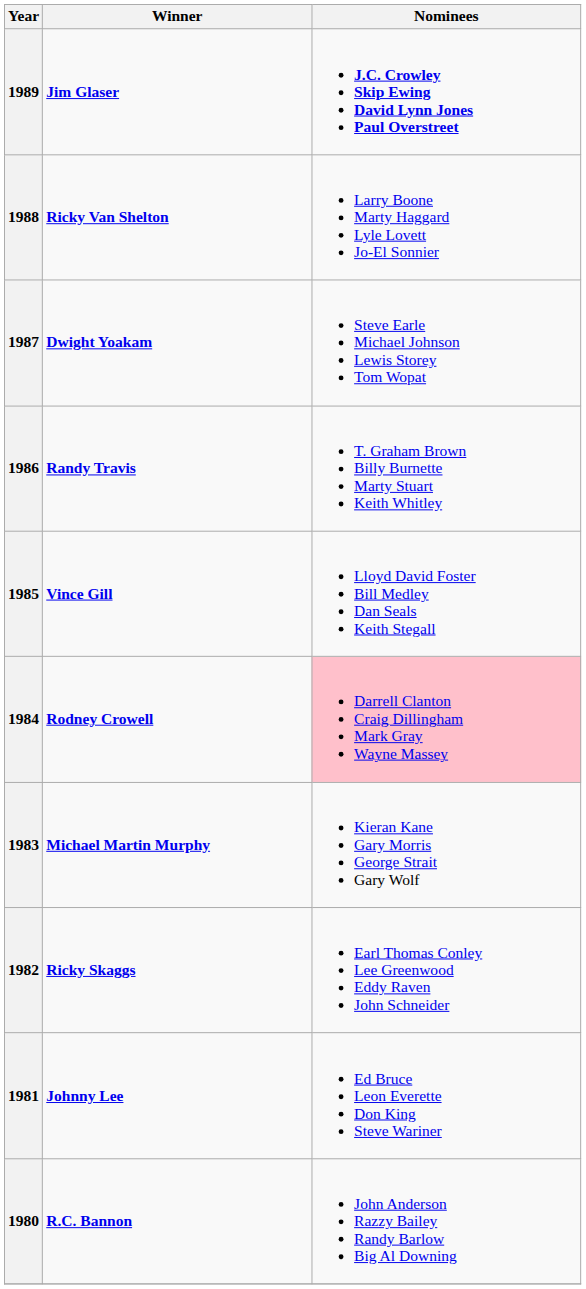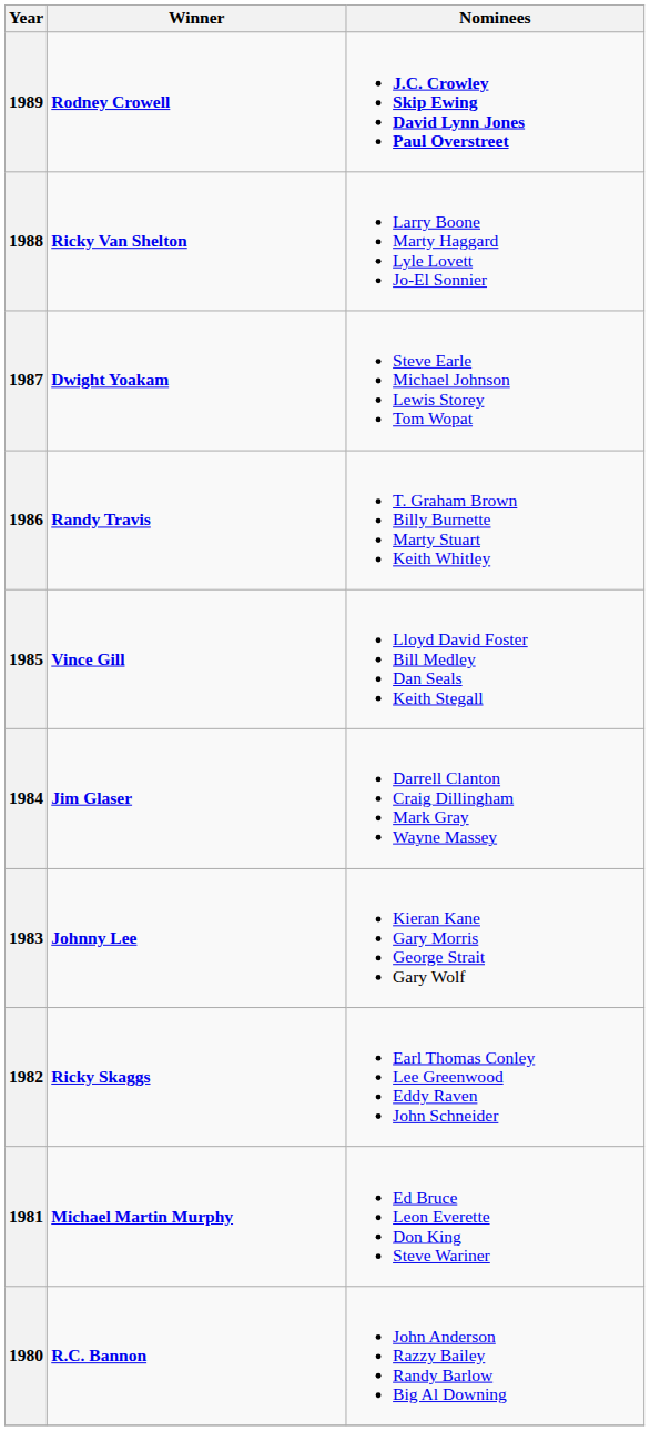 <table class="wikitable sortable">
 <tr>
 <th width="30px">Year</th>
 <th width="270px">Winner</th>
 <th width="270px">Nominees</th>
 </tr>
 <tr>
 <th>1989</th>
-<td> <strong><a href='#'>Jim Glaser</a></strong></td>
+<td> <strong><a href='#'>Rodney Crowell</a></strong></td>
 <td><strong><br><ul><li><a href='#'>J.C. Crowley</a></li><li><a href='#'>Skip Ewing</a></li><li><a href='#'>David Lynn Jones</a></li><li><a href='#'>Paul Overstreet</a></li></ul></strong></td>
 </tr>
 <tr>
 <th>1988</th>
 <td> <strong><a href='#'>Ricky Van Shelton</a></strong></td>
 <td><br><ul><li><a href='#'>Larry Boone</a></li><li><a href='#'>Marty Haggard</a></li><li><a href='#'>Lyle Lovett</a></li><li><a href='#'>Jo-El Sonnier</a></li></ul></td>
 </tr>
 <tr>
 <th>1987</th>
 <td> <strong><a href='#'>Dwight Yoakam</a></strong></td>
 <td><br><ul><li><a href='#'>Steve Earle</a></li><li><a href='#'>Michael Johnson</a></li><li><a href='#'>Lewis Storey</a></li><li><a href='#'>Tom Wopat</a></li></ul></td>
 </tr>
 <tr>
 <th>1986</th>
 <td> <strong><a href='#'>Randy Travis</a></strong></td>
 <td><br><ul><li><a href='#'>T. Graham Brown</a></li><li><a href='#'>Billy Burnette</a></li><li><a href='#'>Marty Stuart</a></li><li><a href='#'>Keith Whitley</a></li></ul></td>
 </tr>
 <tr>
 <th>1985</th>
 <td> <strong><a href='#'>Vince Gill</a></strong></td>
 <td><br><ul><li><a href='#'>Lloyd David Foster</a></li><li><a href='#'>Bill Medley</a></li><li><a href='#'>Dan Seals</a></li><li><a href='#'>Keith Stegall</a></li></ul></td>
 </tr>
 <tr>
 <th>1984</th>
-<td> <strong><a href='#'>Rodney Crowell</a></strong></td>
-<td style="background: pink;"><br><ul><li><a href='#'>Darrell Clanton</a></li><li><a href='#'>Craig Dillingham</a></li><li><a href='#'>Mark Gray</a></li><li><a href='#'>Wayne Massey</a></li></ul></td>
+<td> <strong><a href='#'>Jim Glaser</a></strong></td>
+<td><br><ul><li><a href='#'>Darrell Clanton</a></li><li><a href='#'>Craig Dillingham</a></li><li><a href='#'>Mark Gray</a></li><li><a href='#'>Wayne Massey</a></li></ul></td>
 </tr>
 <tr>
 <th>1983</th>
-<td> <strong><a href='#'>Michael Martin Murphy</a></strong></td>
+<td> <strong><a href='#'>Johnny Lee</a></strong></td>
 <td><br><ul><li><a href='#'>Kieran Kane</a></li><li><a href='#'>Gary Morris</a></li><li><a href='#'>George Strait</a></li><li>Gary Wolf</li></ul></td>
 </tr>
 <tr>
 <th>1982</th>
 <td> <strong><a href='#'>Ricky Skaggs</a></strong></td>
 <td><br><ul><li><a href='#'>Earl Thomas Conley</a></li><li><a href='#'>Lee Greenwood</a></li><li><a href='#'>Eddy Raven</a></li><li><a href='#'>John Schneider</a></li></ul></td>
 </tr>
 <tr>
 <th>1981</th>
-<td> <strong><a href='#'>Johnny Lee</a></strong></td>
+<td> <strong><a href='#'>Michael Martin Murphy</a></strong></td>
 <td><br><ul><li><a href='#'>Ed Bruce</a></li><li><a href='#'>Leon Everette</a></li><li><a href='#'>Don King</a></li><li><a href='#'>Steve Wariner</a></li></ul></td>
 </tr>
 <tr>
 <th>1980</th>
 <td> <strong><a href='#'>R.C. Bannon</a></strong></td>
 <td><br><ul><li><a href='#'>John Anderson</a></li><li><a href='#'>Razzy Bailey</a></li><li><a href='#'>Randy Barlow</a></li><li><a href='#'>Big Al Downing</a></li></ul></td>
 </tr>
 <tr>
 </tr>
 </table>
